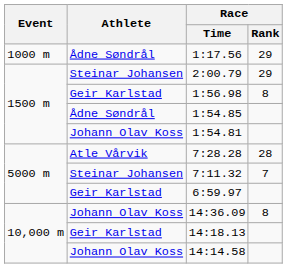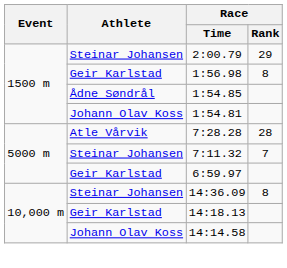 <table class="wikitable" border="1" style="font-size:90%">
 <tr>
 <th rowspan=2>Event</th>
 <th rowspan=2>Athlete</th>
 <th colspan=2>Race</th>
 </tr>
 <tr>
 <th>Time</th>
 <th>Rank</th>
-</tr>
-<tr>
-<td>1000 m</td>
-<td><a href='#'>Ådne Søndrål</a></td>
-<td align=center>1:17.56</td>
-<td align=center>29</td>
 </tr>
 <tr>
 <td rowspan=4>1500 m</td>
 <td><a href='#'>Steinar Johansen</a></td>
 <td align=center>2:00.79</td>
 <td align=center>29</td>
 </tr>
 <tr>
 <td><a href='#'>Geir Karlstad</a></td>
 <td align=center>1:56.98</td>
 <td align=center>8</td>
 </tr>
 <tr>
 <td><a href='#'>Ådne Søndrål</a></td>
 <td align=center>1:54.85</td>
 <td align=center></td>
 </tr>
 <tr>
 <td><a href='#'>Johann Olav Koss</a></td>
 <td align=center>1:54.81</td>
 <td align=center></td>
 </tr>
 <tr>
 <td rowspan=3>5000 m</td>
 <td><a href='#'>Atle Vårvik</a></td>
 <td align=center>7:28.28</td>
 <td align=center>28</td>
 </tr>
 <tr>
 <td><a href='#'>Steinar Johansen</a></td>
 <td align=center>7:11.32</td>
 <td align=center>7</td>
 </tr>
 <tr>
 <td><a href='#'>Geir Karlstad</a></td>
 <td align=center>6:59.97</td>
 <td align=center></td>
 </tr>
 <tr>
 <td rowspan=3>10,000 m</td>
-<td><a href='#'>Johann Olav Koss</a></td>
+<td><a href='#'>Steinar Johansen</a></td>
 <td align=center>14:36.09</td>
 <td align=center>8</td>
 </tr>
 <tr>
 <td><a href='#'>Geir Karlstad</a></td>
 <td align=center>14:18.13</td>
 <td align=center></td>
 </tr>
 <tr>
 <td><a href='#'>Johann Olav Koss</a></td>
 <td align=center>14:14.58</td>
 <td align=center></td>
 </tr>
 </table>
